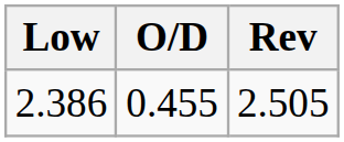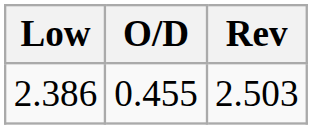 <table class="wikitable" border="1">
 <tr>
 <th>Low</th>
 <th>O/D</th>
 <th>Rev</th>
 </tr>
 <tr>
 <td>2.386</td>
 <td>0.455</td>
-<td>2.505</td>
+<td>2.503</td>
 </tr>
 </table>
